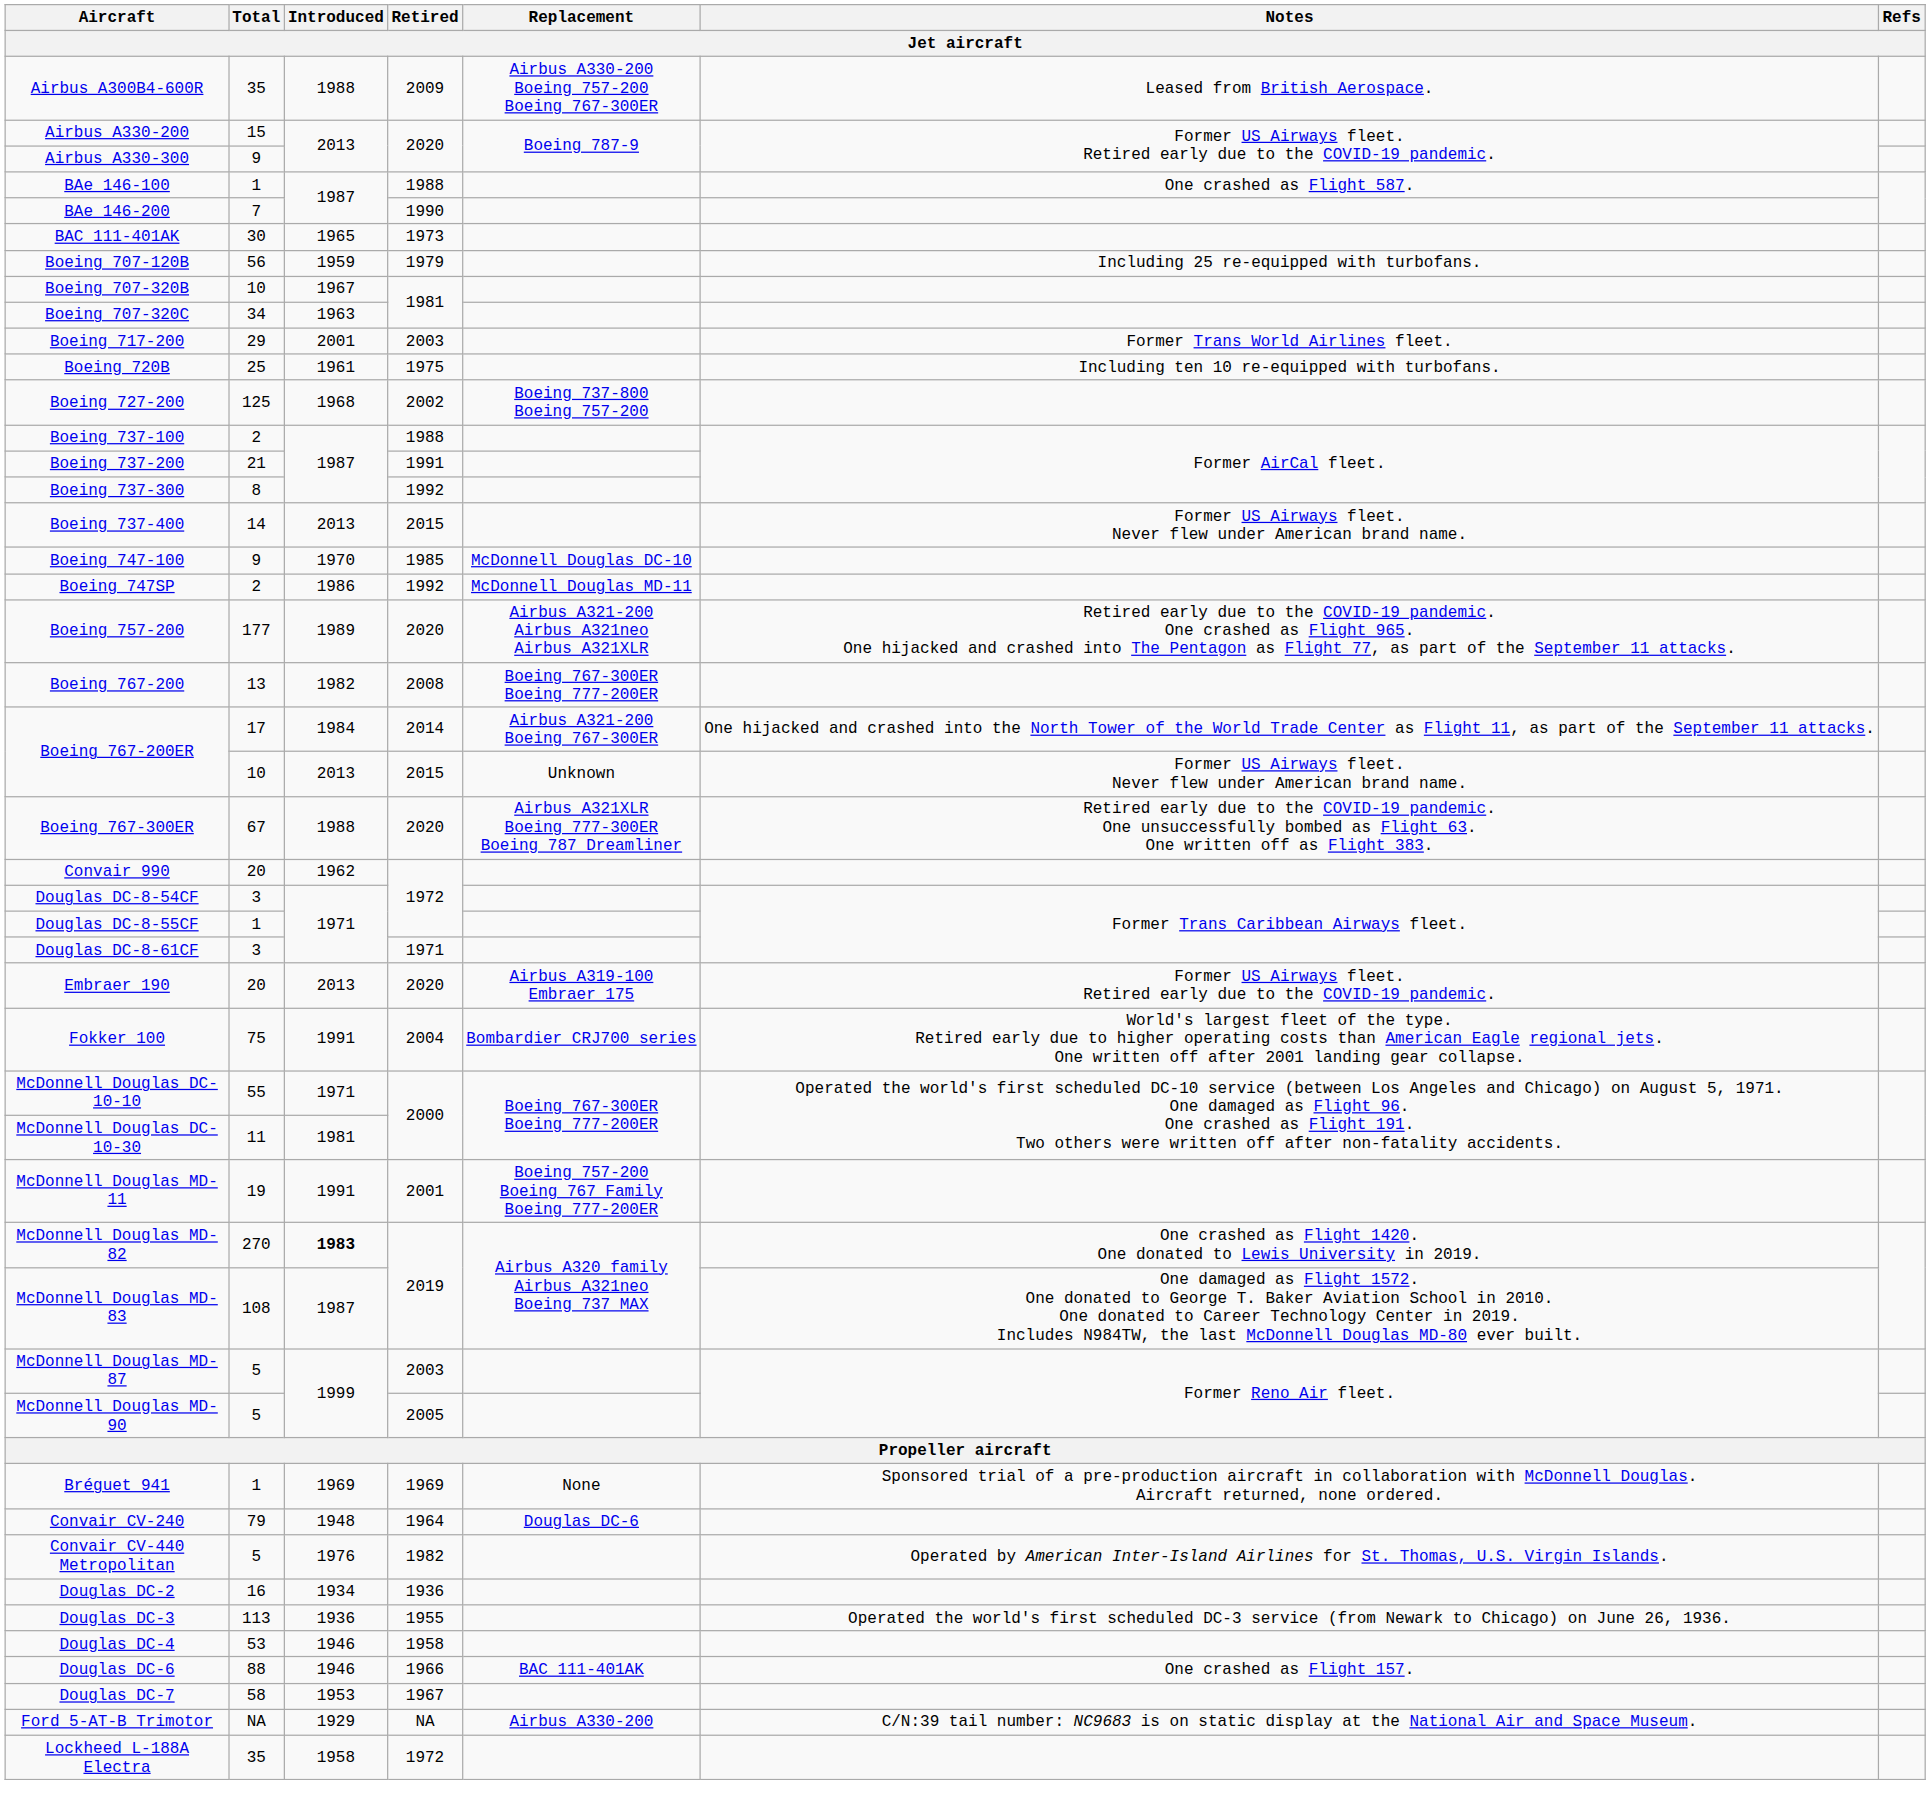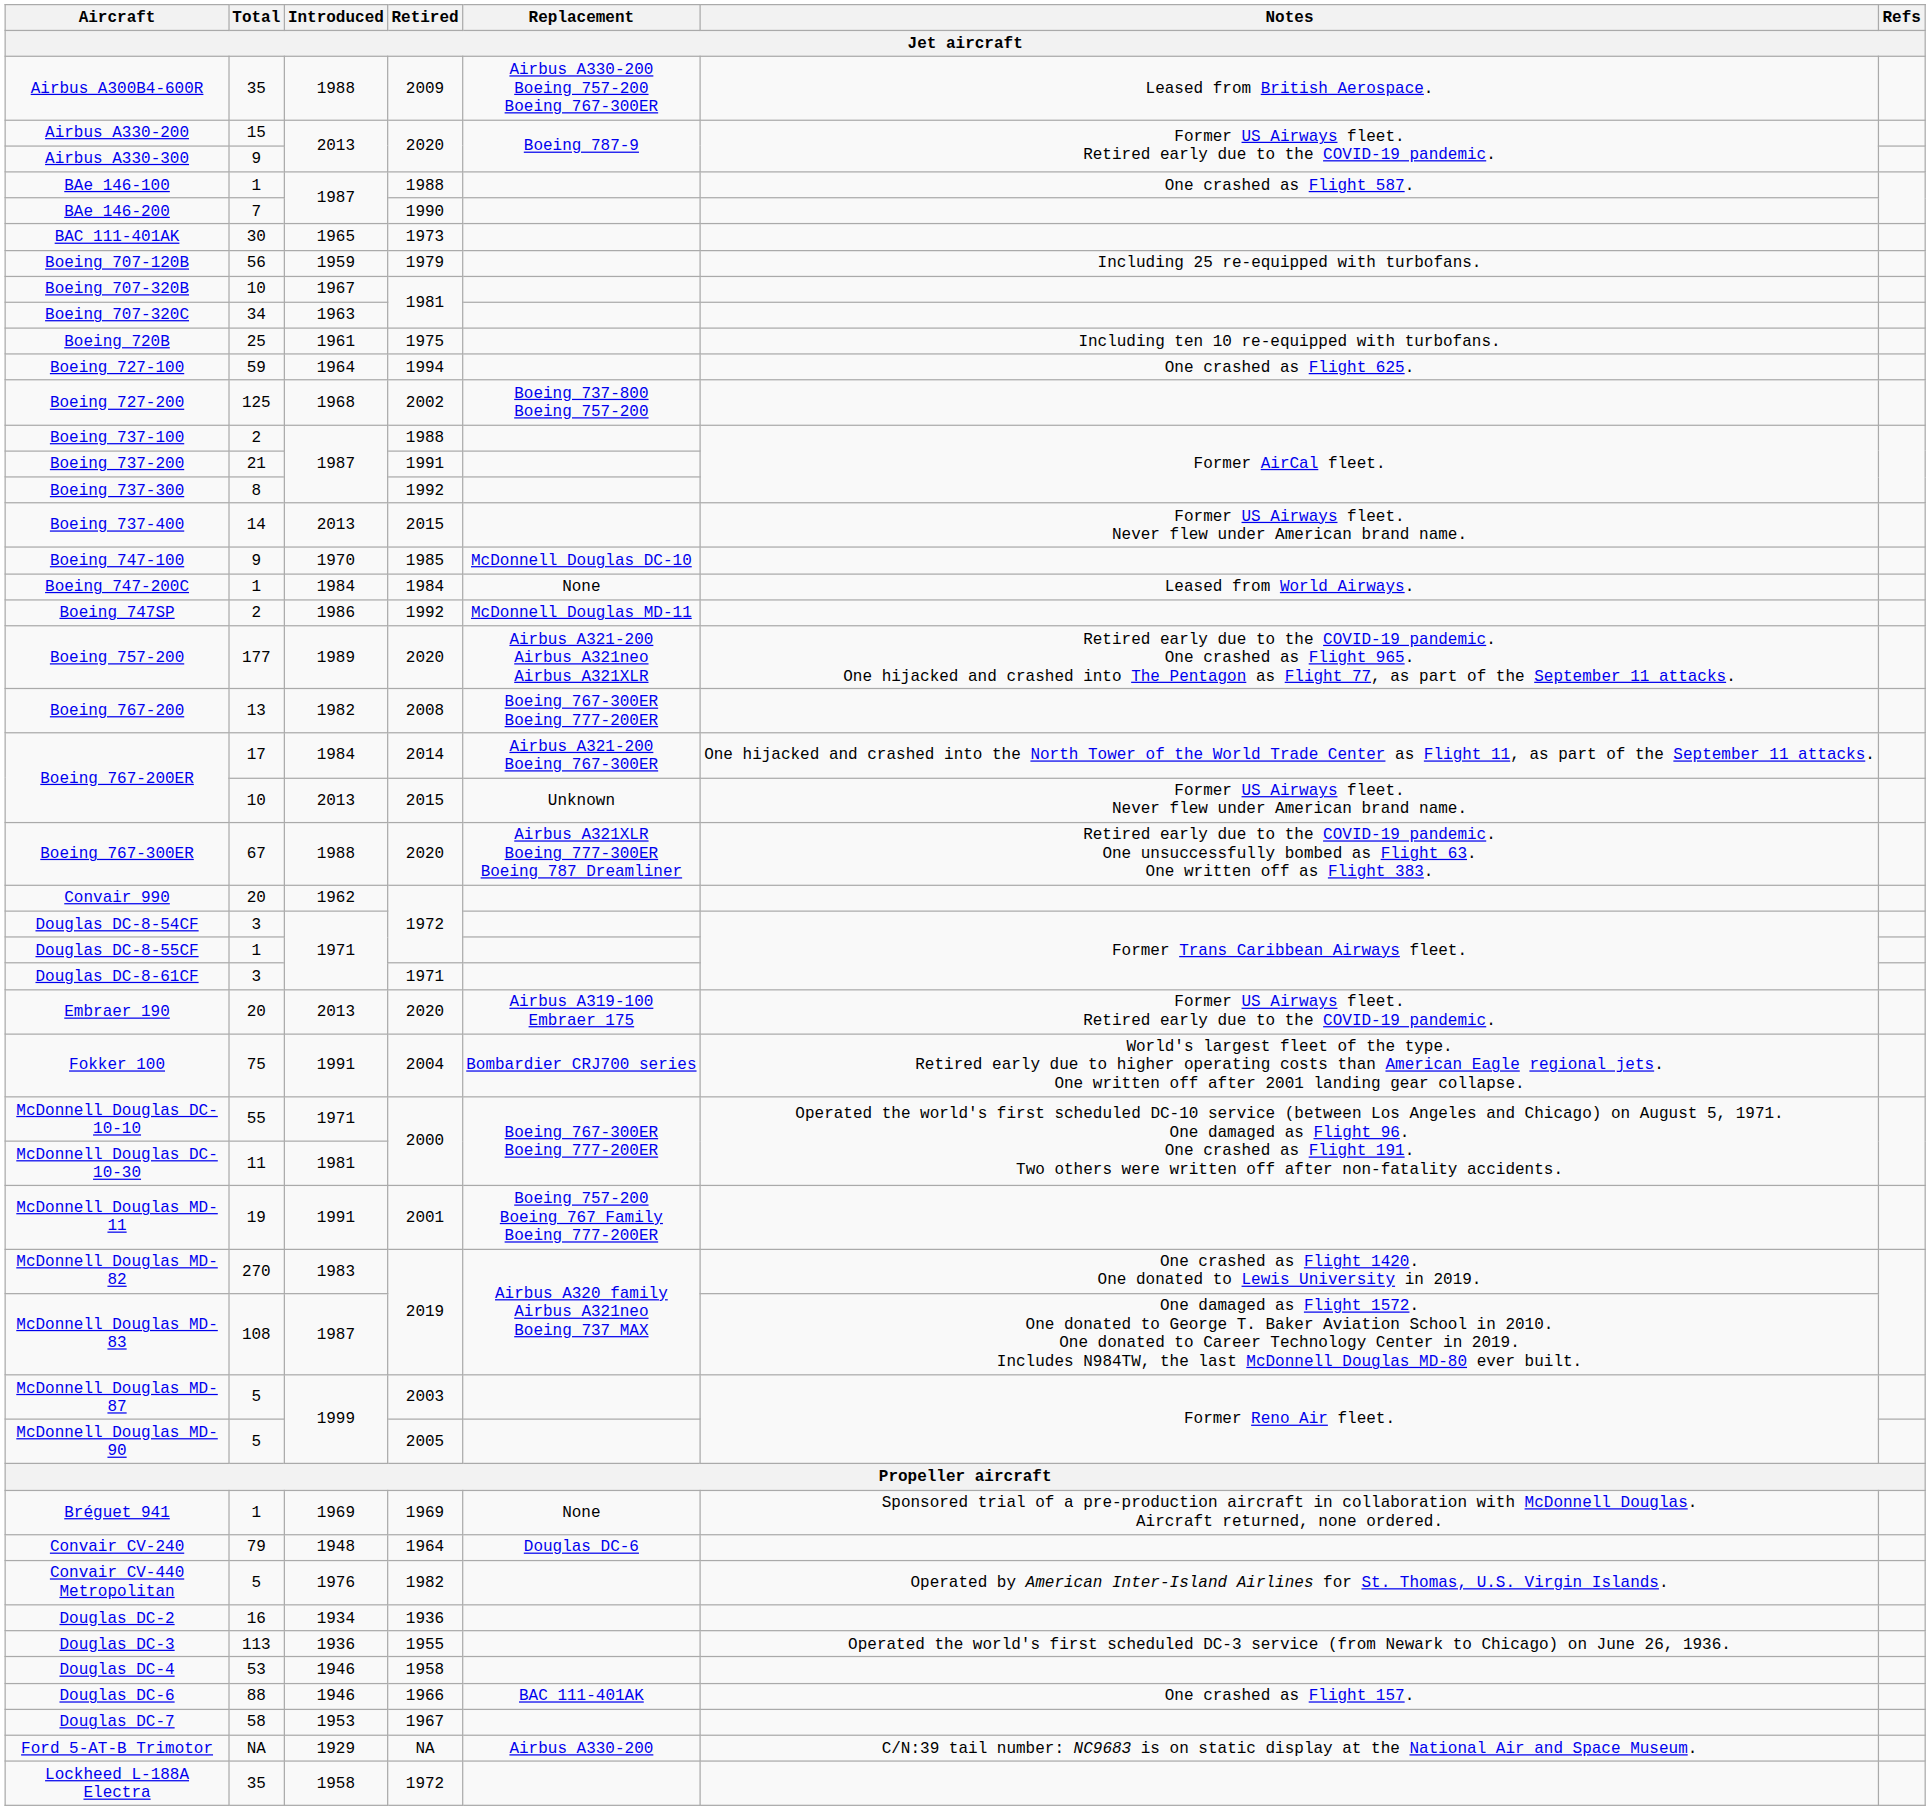 <table class="wikitable" style="text-align:center;margin:auto;">
 <tr>
 <th width="175px;">Aircraft</th>
 <th>Total</th>
 <th>Introduced</th>
 <th>Retired</th>
 <th>Replacement</th>
 <th>Notes</th>
 <th>Refs</th>
 </tr>
 <tr>
 <th colspan=7>Jet aircraft</th>
 </tr>
 <tr>
 <td><a href='#'>Airbus A300B4-600R</a></td>
 <td>35</td>
 <td>1988</td>
 <td>2009</td>
 <td><a href='#'>Airbus A330-200</a><br><a href='#'>Boeing 757-200</a><br><a href='#'>Boeing 767-300ER</a></td>
 <td>Leased from <a href='#'>British Aerospace</a>.</td>
 <td></td>
 </tr>
 <tr>
 <td><a href='#'>Airbus A330-200</a></td>
 <td>15</td>
 <td rowspan=2>2013</td>
 <td rowspan=2>2020</td>
 <td rowspan=2><a href='#'>Boeing 787-9</a></td>
 <td rowspan=2>Former <a href='#'>US Airways</a> fleet.<br>Retired early due to the <a href='#'>COVID-19 pandemic</a>.</td>
 <td></td>
 </tr>
 <tr>
 <td><a href='#'>Airbus A330-300</a></td>
 <td>9</td>
 <td></td>
 </tr>
 <tr>
 <td><a href='#'>BAe 146-100</a></td>
 <td>1</td>
 <td rowspan=2>1987</td>
 <td>1988</td>
 <td></td>
 <td>One crashed as <a href='#'>Flight 587</a>.</td>
 <td rowspan=2></td>
 </tr>
 <tr>
 <td><a href='#'>BAe 146-200</a></td>
 <td>7</td>
 <td>1990</td>
 <td></td>
 <td></td>
 </tr>
 <tr>
 <td><a href='#'>BAC 111-401AK</a></td>
 <td>30</td>
 <td>1965</td>
 <td>1973</td>
 <td></td>
 <td></td>
 <td></td>
 </tr>
 <tr>
 <td><a href='#'>Boeing 707-120B</a></td>
 <td>56</td>
 <td>1959</td>
 <td>1979</td>
 <td></td>
 <td>Including 25 re-equipped with turbofans.</td>
 <td></td>
 </tr>
 <tr>
 <td><a href='#'>Boeing 707-320B</a></td>
 <td>10</td>
 <td>1967</td>
 <td rowspan=2>1981</td>
 <td></td>
 <td></td>
 <td></td>
 </tr>
 <tr>
 <td><a href='#'>Boeing 707-320C</a></td>
 <td>34</td>
 <td>1963</td>
 <td></td>
 <td></td>
 <td></td>
 </tr>
 <tr>
-<td><a href='#'>Boeing 717-200</a></td>
-<td>29</td>
-<td>2001</td>
-<td>2003</td>
-<td></td>
-<td>Former <a href='#'>Trans World Airlines</a> fleet.</td>
-<td></td>
-</tr>
-<tr>
 <td><a href='#'>Boeing 720B</a></td>
 <td>25</td>
 <td>1961</td>
 <td>1975</td>
 <td></td>
 <td>Including ten 10 re-equipped with turbofans.</td>
+<td></td>
+</tr>
+<tr>
+<td><a href='#'>Boeing 727-100</a></td>
+<td>59</td>
+<td>1964</td>
+<td>1994</td>
+<td></td>
+<td>One crashed as <a href='#'>Flight 625</a>.</td>
 <td></td>
 </tr>
 <tr>
 <td><a href='#'>Boeing 727-200</a></td>
 <td>125</td>
 <td>1968</td>
 <td>2002</td>
 <td><a href='#'>Boeing 737-800</a><br><a href='#'>Boeing 757-200</a></td>
 <td></td>
 <td></td>
 </tr>
 <tr>
 <td><a href='#'>Boeing 737-100</a></td>
 <td>2</td>
 <td rowspan=3>1987</td>
 <td>1988</td>
 <td></td>
 <td rowspan=3>Former <a href='#'>AirCal</a> fleet.</td>
 <td rowspan=3></td>
 </tr>
 <tr>
 <td><a href='#'>Boeing 737-200</a></td>
 <td>21</td>
 <td>1991</td>
 <td></td>
 </tr>
 <tr>
 <td><a href='#'>Boeing 737-300</a></td>
 <td>8</td>
 <td>1992</td>
 <td></td>
 </tr>
 <tr>
 <td><a href='#'>Boeing 737-400</a></td>
 <td>14</td>
 <td>2013</td>
 <td>2015</td>
 <td></td>
 <td>Former <a href='#'>US Airways</a> fleet.<br>Never flew under American brand name.</td>
 <td></td>
 </tr>
 <tr>
 <td><a href='#'>Boeing 747-100</a></td>
 <td>9</td>
 <td>1970</td>
 <td>1985</td>
 <td><a href='#'>McDonnell Douglas DC-10</a></td>
 <td></td>
+<td></td>
+</tr>
+<tr>
+<td><a href='#'>Boeing 747-200C</a></td>
+<td>1</td>
+<td>1984</td>
+<td>1984</td>
+<td>None</td>
+<td>Leased from <a href='#'>World Airways</a>.</td>
 <td></td>
 </tr>
 <tr>
 <td><a href='#'>Boeing 747SP</a></td>
 <td>2</td>
 <td>1986</td>
 <td>1992</td>
 <td><a href='#'>McDonnell Douglas MD-11</a></td>
 <td></td>
 <td></td>
 </tr>
 <tr>
 <td><a href='#'>Boeing 757-200</a></td>
 <td>177</td>
 <td>1989</td>
 <td>2020</td>
 <td><a href='#'>Airbus A321-200</a><br><a href='#'>Airbus A321neo</a><br><a href='#'>Airbus A321XLR</a></td>
 <td>Retired early due to the <a href='#'>COVID-19 pandemic</a>.<br>One crashed as <a href='#'>Flight 965</a>.<br>One hijacked and crashed into <a href='#'>The Pentagon</a> as <a href='#'>Flight 77</a>, as part of the <a href='#'>September 11 attacks</a>.</td>
 <td></td>
 </tr>
 <tr>
 <td><a href='#'>Boeing 767-200</a></td>
 <td>13</td>
 <td>1982</td>
 <td>2008</td>
 <td><a href='#'>Boeing 767-300ER</a><br><a href='#'>Boeing 777-200ER</a></td>
 <td></td>
 <td></td>
 </tr>
 <tr>
 <td rowspan=2><a href='#'>Boeing 767-200ER</a></td>
 <td>17</td>
 <td>1984</td>
 <td>2014</td>
 <td><a href='#'>Airbus A321-200</a><br><a href='#'>Boeing 767-300ER</a></td>
 <td>One hijacked and crashed into the <a href='#'>North Tower of the World Trade Center</a> as <a href='#'>Flight 11</a>, as part of the <a href='#'>September 11 attacks</a>.</td>
 <td></td>
 </tr>
 <tr>
 <td>10</td>
 <td>2013</td>
 <td>2015</td>
 <td>Unknown</td>
 <td>Former <a href='#'>US Airways</a> fleet.<br>Never flew under American brand name.</td>
 <td></td>
 </tr>
 <tr>
 <td><a href='#'>Boeing 767-300ER</a></td>
 <td>67</td>
 <td>1988</td>
 <td>2020</td>
 <td><a href='#'>Airbus A321XLR</a><br><a href='#'>Boeing 777-300ER</a><br><a href='#'>Boeing 787 Dreamliner</a></td>
 <td>Retired early due to the <a href='#'>COVID-19 pandemic</a>.<br>One unsuccessfully bombed as <a href='#'>Flight 63</a>.<br>One written off as <a href='#'>Flight 383</a>.</td>
 <td></td>
 </tr>
 <tr>
 <td><a href='#'>Convair 990</a></td>
 <td>20</td>
 <td>1962</td>
 <td rowspan=3>1972</td>
 <td></td>
 <td></td>
 <td></td>
 </tr>
 <tr>
 <td><a href='#'>Douglas DC-8-54CF</a></td>
 <td>3</td>
 <td rowspan=3>1971</td>
 <td></td>
 <td rowspan=3>Former <a href='#'>Trans Caribbean Airways</a> fleet.</td>
 <td></td>
 </tr>
 <tr>
 <td><a href='#'>Douglas DC-8-55CF</a></td>
 <td>1</td>
 <td></td>
 <td></td>
 </tr>
 <tr>
 <td><a href='#'>Douglas DC-8-61CF</a></td>
 <td>3</td>
 <td>1971</td>
 <td></td>
 <td></td>
 </tr>
 <tr>
 <td><a href='#'>Embraer 190</a></td>
 <td>20</td>
 <td>2013</td>
 <td>2020</td>
 <td><a href='#'>Airbus A319-100</a> <br> <a href='#'>Embraer 175</a></td>
 <td>Former <a href='#'>US Airways</a> fleet.<br>Retired early due to the <a href='#'>COVID-19 pandemic</a>.</td>
 <td></td>
 </tr>
 <tr>
 <td><a href='#'>Fokker 100</a></td>
 <td>75</td>
 <td>1991</td>
 <td>2004</td>
 <td><a href='#'>Bombardier CRJ700 series</a></td>
 <td>World's largest fleet of the type.<br>Retired early due to higher operating costs than <a href='#'>American Eagle</a> <a href='#'>regional jets</a>.<br>One written off after 2001 landing gear collapse.</td>
 <td></td>
 </tr>
 <tr>
 <td><a href='#'>McDonnell Douglas DC-10-10</a></td>
 <td>55</td>
 <td>1971</td>
 <td rowspan=2>2000</td>
 <td rowspan=2><a href='#'>Boeing 767-300ER</a><br><a href='#'>Boeing 777-200ER</a></td>
 <td rowspan=2>Operated the world's first scheduled DC-10 service (between Los Angeles and Chicago) on August 5, 1971.<br>One damaged as <a href='#'>Flight 96</a>.<br>One crashed as <a href='#'>Flight 191</a>.<br>Two others were written off after non-fatality accidents.</td>
 <td rowspan=2></td>
 </tr>
 <tr>
 <td><a href='#'>McDonnell Douglas DC-10-30</a></td>
 <td>11</td>
 <td>1981</td>
 </tr>
 <tr>
 <td><a href='#'>McDonnell Douglas MD-11</a></td>
 <td>19</td>
 <td>1991</td>
 <td>2001</td>
 <td><a href='#'>Boeing 757-200</a><br><a href='#'>Boeing 767 Family</a><br><a href='#'>Boeing 777-200ER</a></td>
 <td></td>
 <td></td>
 </tr>
 <tr>
 <td><a href='#'>McDonnell Douglas MD-82</a></td>
 <td>270</td>
-<td><strong>1983</strong></td>
+<td>1983</td>
 <td rowspan=2>2019</td>
 <td rowspan=2><a href='#'>Airbus A320 family</a><br><a href='#'>Airbus A321neo</a><br><a href='#'>Boeing 737 MAX</a></td>
 <td>One crashed as <a href='#'>Flight 1420</a>.<br>One donated to <a href='#'>Lewis University</a> in 2019.</td>
 <td rowspan=2></td>
 </tr>
 <tr>
 <td><a href='#'>McDonnell Douglas MD-83</a></td>
 <td>108</td>
 <td>1987</td>
 <td>One damaged as <a href='#'>Flight 1572</a>.<br>One donated to George T. Baker Aviation School in 2010.<br>One donated to Career Technology Center in 2019.<br>Includes N984TW, the last <a href='#'>McDonnell Douglas MD-80</a> ever built.</td>
 </tr>
 <tr>
 <td><a href='#'>McDonnell Douglas MD-87</a></td>
 <td>5</td>
 <td rowspan=2>1999</td>
 <td>2003</td>
 <td></td>
 <td rowspan=2>Former <a href='#'>Reno Air</a> fleet.</td>
 <td></td>
 </tr>
 <tr>
 <td><a href='#'>McDonnell Douglas MD-90</a></td>
 <td>5</td>
 <td>2005</td>
 <td></td>
 <td></td>
 </tr>
 <tr>
 <th colspan=7>Propeller aircraft</th>
 </tr>
 <tr>
 <td><a href='#'>Bréguet 941</a></td>
 <td>1</td>
 <td>1969</td>
 <td>1969</td>
 <td>None</td>
 <td>Sponsored trial of a pre-production aircraft in collaboration with <a href='#'>McDonnell Douglas</a>.<br>Aircraft returned, none ordered.</td>
 <td></td>
 </tr>
 <tr>
 <td><a href='#'>Convair CV-240</a></td>
 <td>79</td>
 <td>1948</td>
 <td>1964</td>
 <td><a href='#'>Douglas DC-6</a></td>
 <td></td>
 <td></td>
 </tr>
 <tr>
 <td><a href='#'>Convair CV-440 Metropolitan</a></td>
 <td>5</td>
 <td>1976</td>
 <td>1982</td>
 <td></td>
 <td>Operated by <em>American Inter-Island Airlines</em> for <a href='#'>St. Thomas, U.S. Virgin Islands</a>.</td>
 <td></td>
 </tr>
 <tr>
 <td><a href='#'>Douglas DC-2</a></td>
 <td>16</td>
 <td>1934</td>
 <td>1936</td>
 <td></td>
 <td></td>
 <td></td>
 </tr>
 <tr>
 <td><a href='#'>Douglas DC-3</a></td>
 <td>113</td>
 <td>1936</td>
 <td>1955</td>
 <td></td>
 <td>Operated the world's first scheduled DC-3 service (from Newark to Chicago) on June 26, 1936.</td>
 <td></td>
 </tr>
 <tr>
 <td><a href='#'>Douglas DC-4</a></td>
 <td>53</td>
 <td>1946</td>
 <td>1958</td>
 <td></td>
 <td></td>
 <td></td>
 </tr>
 <tr>
 <td><a href='#'>Douglas DC-6</a></td>
 <td>88</td>
 <td>1946</td>
 <td>1966</td>
 <td><a href='#'>BAC 111-401AK</a></td>
 <td>One crashed as <a href='#'>Flight 157</a>.</td>
 <td></td>
 </tr>
 <tr>
 <td><a href='#'>Douglas DC-7</a></td>
 <td>58</td>
 <td>1953</td>
 <td>1967</td>
 <td></td>
 <td></td>
 <td></td>
 </tr>
 <tr>
 <td><a href='#'>Ford 5-AT-B Trimotor</a></td>
 <td>NA</td>
 <td>1929</td>
 <td>NA</td>
 <td><a href='#'>Airbus A330-200</a></td>
 <td>C/N:39 tail number: <em>NC9683</em> is on static display at the <a href='#'>National Air and Space Museum</a>.</td>
 <td></td>
 </tr>
 <tr>
 <td><a href='#'>Lockheed L-188A Electra</a></td>
 <td>35</td>
 <td>1958</td>
 <td>1972</td>
 <td></td>
 <td></td>
 <td></td>
 </tr>
 </table>
